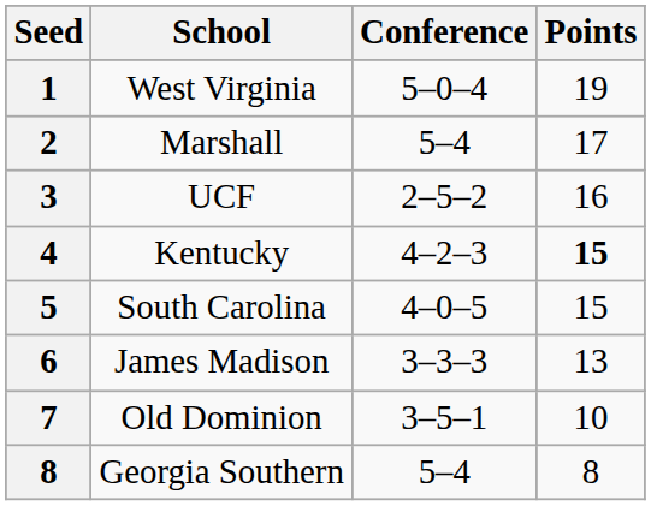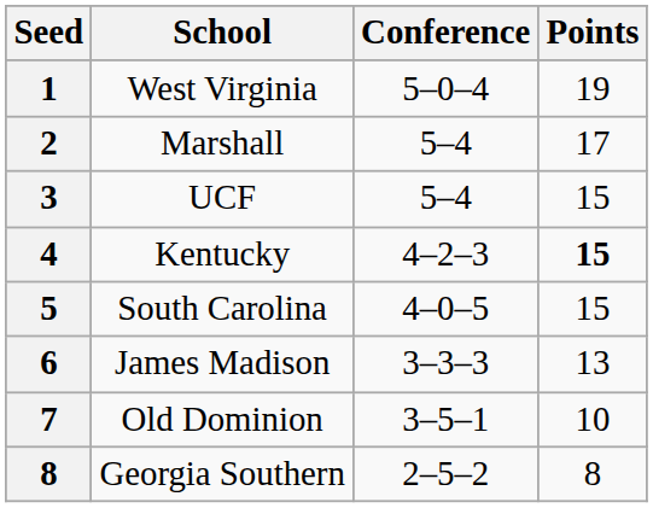 <table class="wikitable" style="text-align:center">
 <tr>
 <th>Seed</th>
 <th>School</th>
 <th>Conference</th>
 <th>Points</th>
 </tr>
 <tr>
 <th>1</th>
 <td>West Virginia</td>
 <td>5–0–4</td>
 <td>19</td>
 </tr>
 <tr>
 <th>2</th>
 <td>Marshall</td>
 <td>5–4</td>
 <td>17</td>
 </tr>
 <tr>
 <th>3</th>
 <td>UCF</td>
-<td>2–5–2</td>
-<td>16</td>
+<td>5–4</td>
+<td>15</td>
 </tr>
 <tr>
 <th>4</th>
 <td>Kentucky</td>
 <td>4–2–3</td>
 <td><strong>15</strong></td>
 </tr>
 <tr>
 <th>5</th>
 <td>South Carolina</td>
 <td>4–0–5</td>
 <td>15</td>
 </tr>
 <tr>
 <th>6</th>
 <td>James Madison</td>
 <td>3–3–3</td>
 <td>13</td>
 </tr>
 <tr>
 <th>7</th>
 <td>Old Dominion</td>
 <td>3–5–1</td>
 <td>10</td>
 </tr>
 <tr>
 <th>8</th>
 <td>Georgia Southern</td>
-<td>5–4</td>
+<td>2–5–2</td>
 <td>8</td>
 </tr>
 </table>
